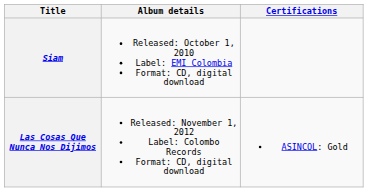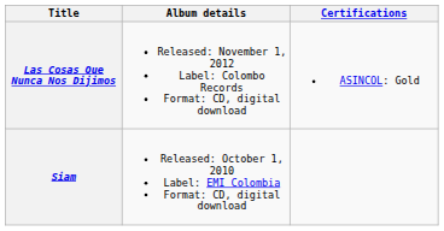 <table class="wikitable plainrowheaders" style="text-align:center;" border="1">
 <tr>
 <th scope="col" style="width:11em;">Title</th>
 <th scope="col" style="width:16em;">Album details</th>
 <th scope="col" rowspan="1" style="width:14em;"><a href='#'>Certifications</a></th>
 </tr>
 <tr>
+<th scope="row"><em><a href='#'>Las Cosas Que Nunca Nos Dijimos</a></em></th>
+<td><br><ul><li>Released: November 1, 2012</li><li>Label: Colombo Records</li><li>Format: CD, digital download</li></ul></td>
+<td><br><ul><li><a href='#'>ASINCOL</a>: Gold</li></ul></td>
+</tr>
+<tr>
 <th scope="row"><em><a href='#'>Siam</a></em></th>
 <td><br><ul><li>Released: October 1, 2010</li><li>Label: <a href='#'>EMI Colombia</a></li><li>Format: CD, digital download</li></ul></td>
 <td></td>
 </tr>
-<tr>
-<th scope="row"><em><a href='#'>Las Cosas Que Nunca Nos Dijimos</a></em></th>
-<td><br><ul><li>Released: November 1, 2012</li><li>Label: Colombo Records</li><li>Format: CD, digital download</li></ul></td>
-<td><br><ul><li><a href='#'>ASINCOL</a>: Gold</li></ul></td>
-</tr>
 </table>
